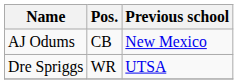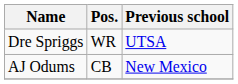 <table class="wikitable sortable">
 <tr>
 <th>Name</th>
 <th>Pos.</th>
 <th class="unsortable">Previous school</th>
 </tr>
 <tr>
+<td>Dre Spriggs</td>
+<td>WR</td>
+<td><a href='#'>UTSA</a></td>
+</tr>
+<tr>
 <td>AJ Odums</td>
 <td>CB</td>
 <td><a href='#'>New Mexico</a></td>
 </tr>
 <tr>
-<td>Dre Spriggs</td>
-<td>WR</td>
-<td><a href='#'>UTSA</a></td>
-</tr>
-<tr>
 </tr>
 </table>
